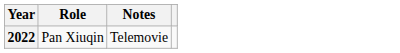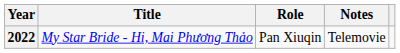 <table class="wikitable sortable plainrowheaders">
 <tr>
 <th scope="col">Year</th>
+<th scope="col">Title</th>
 <th scope="col">Role</th>
 <th scope="col" class="unsortable">Notes</th>
 <th scope="col" class="unsortable"></th>
 </tr>
 <tr>
 <th scope="row">2022</th>
+<td><em><a href='#'>My Star Bride - Hi, Mai Phương Thảo</a></em></td>
 <td>Pan Xiuqin</td>
 <td>Telemovie</td>
 <td></td>
 </tr>
 </table>
